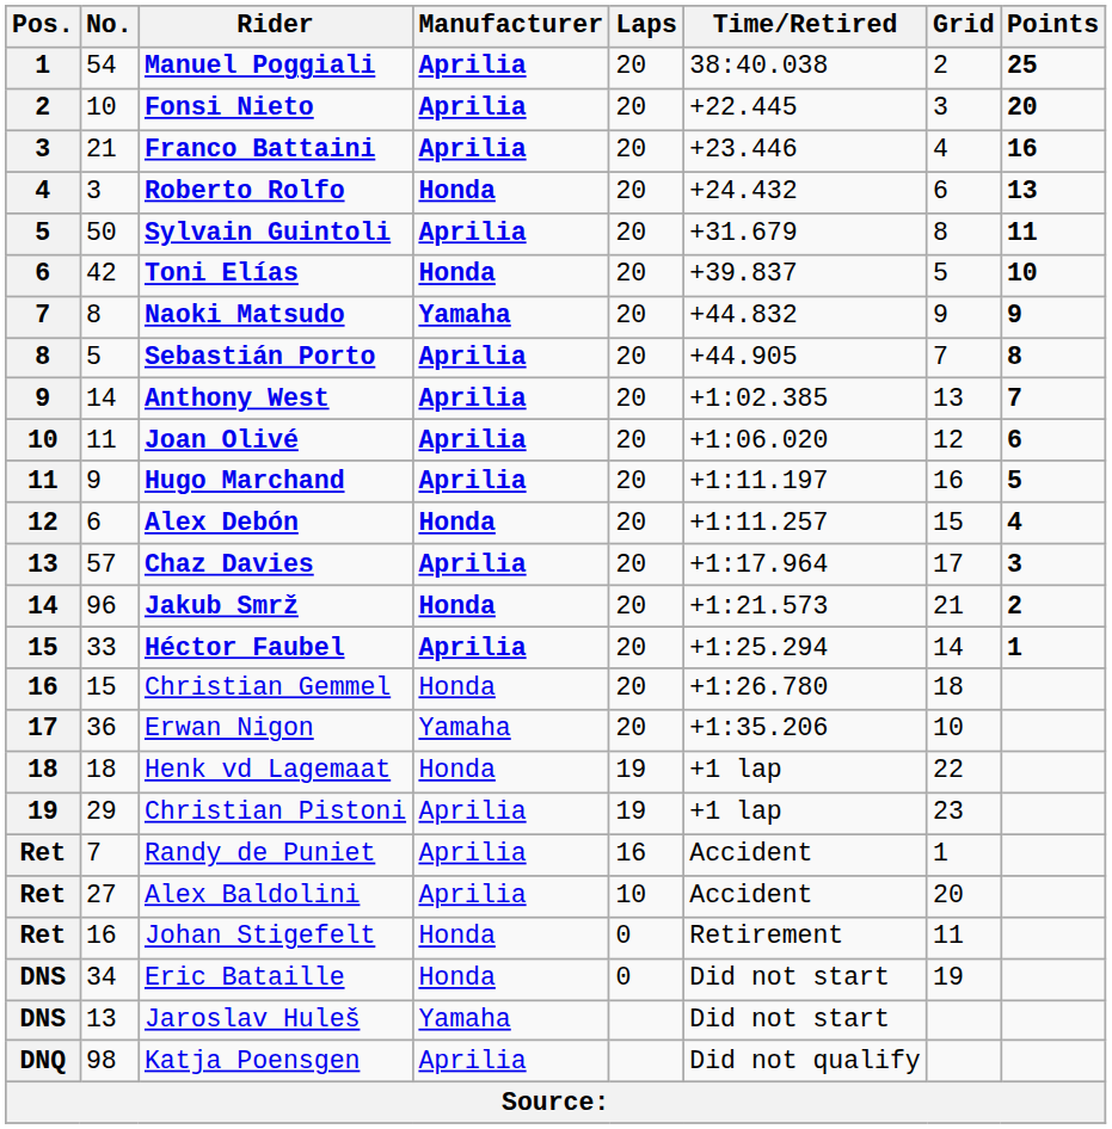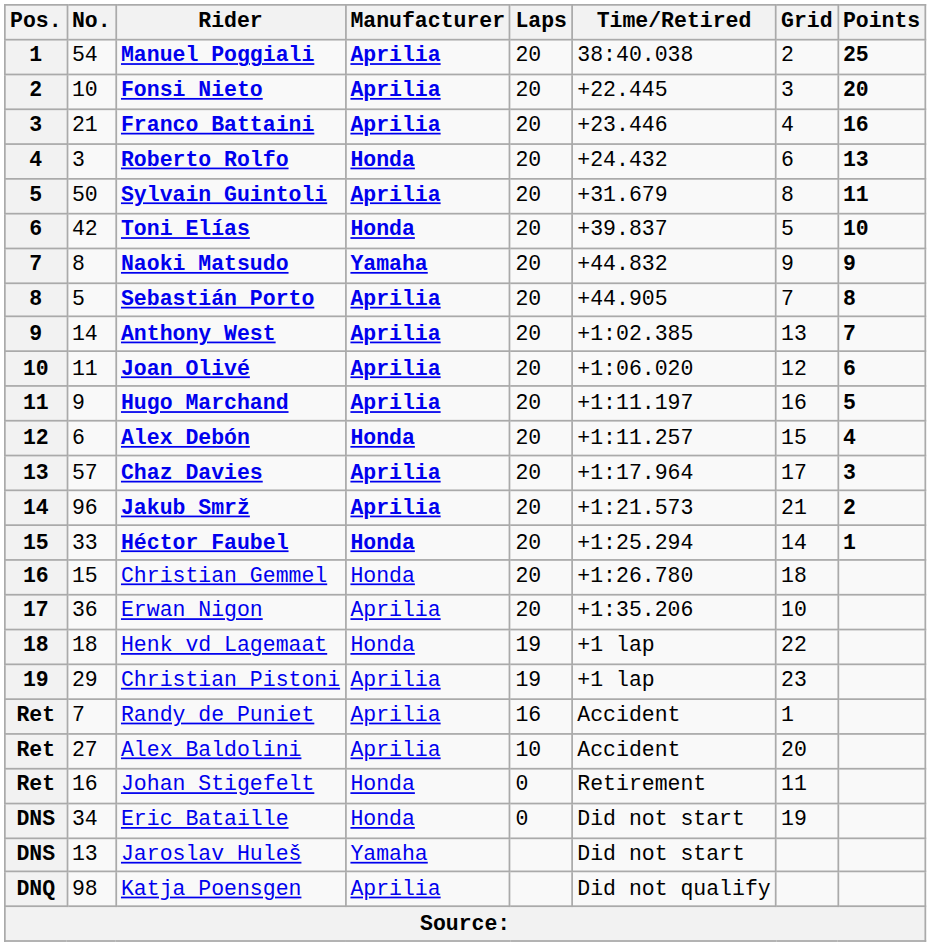 <table class="wikitable" style="font-size: 95%;">
 <tr>
 <th>Pos.</th>
 <th>No.</th>
 <th>Rider</th>
 <th>Manufacturer</th>
 <th>Laps</th>
 <th>Time/Retired</th>
 <th>Grid</th>
 <th>Points</th>
 </tr>
 <tr>
 <th>1</th>
 <td>54</td>
 <td> <strong><a href='#'>Manuel Poggiali</a></strong></td>
 <td><strong><a href='#'>Aprilia</a></strong></td>
 <td>20</td>
 <td>38:40.038</td>
 <td>2</td>
 <td><strong>25</strong></td>
 </tr>
 <tr>
 <th>2</th>
 <td>10</td>
 <td> <strong><a href='#'>Fonsi Nieto</a></strong></td>
 <td><strong><a href='#'>Aprilia</a></strong></td>
 <td>20</td>
 <td>+22.445</td>
 <td>3</td>
 <td><strong>20</strong></td>
 </tr>
 <tr>
 <th>3</th>
 <td>21</td>
 <td> <strong><a href='#'>Franco Battaini</a></strong></td>
 <td><strong><a href='#'>Aprilia</a></strong></td>
 <td>20</td>
 <td>+23.446</td>
 <td>4</td>
 <td><strong>16</strong></td>
 </tr>
 <tr>
 <th>4</th>
 <td>3</td>
 <td> <strong><a href='#'>Roberto Rolfo</a></strong></td>
 <td><strong><a href='#'>Honda</a></strong></td>
 <td>20</td>
 <td>+24.432</td>
 <td>6</td>
 <td><strong>13</strong></td>
 </tr>
 <tr>
 <th>5</th>
 <td>50</td>
 <td> <strong><a href='#'>Sylvain Guintoli</a></strong></td>
 <td><strong><a href='#'>Aprilia</a></strong></td>
 <td>20</td>
 <td>+31.679</td>
 <td>8</td>
 <td><strong>11</strong></td>
 </tr>
 <tr>
 <th>6</th>
 <td>42</td>
 <td> <strong><a href='#'>Toni Elías</a></strong></td>
 <td><strong><a href='#'>Honda</a></strong></td>
 <td>20</td>
 <td>+39.837</td>
 <td>5</td>
 <td><strong>10</strong></td>
 </tr>
 <tr>
 <th>7</th>
 <td>8</td>
 <td> <strong><a href='#'>Naoki Matsudo</a></strong></td>
 <td><strong><a href='#'>Yamaha</a></strong></td>
 <td>20</td>
 <td>+44.832</td>
 <td>9</td>
 <td><strong>9</strong></td>
 </tr>
 <tr>
 <th>8</th>
 <td>5</td>
 <td> <strong><a href='#'>Sebastián Porto</a></strong></td>
 <td><strong><a href='#'>Aprilia</a></strong></td>
 <td>20</td>
 <td>+44.905</td>
 <td>7</td>
 <td><strong>8</strong></td>
 </tr>
 <tr>
 <th>9</th>
 <td>14</td>
 <td> <strong><a href='#'>Anthony West</a></strong></td>
 <td><strong><a href='#'>Aprilia</a></strong></td>
 <td>20</td>
 <td>+1:02.385</td>
 <td>13</td>
 <td><strong>7</strong></td>
 </tr>
 <tr>
 <th>10</th>
 <td>11</td>
 <td> <strong><a href='#'>Joan Olivé</a></strong></td>
 <td><strong><a href='#'>Aprilia</a></strong></td>
 <td>20</td>
 <td>+1:06.020</td>
 <td>12</td>
 <td><strong>6</strong></td>
 </tr>
 <tr>
 <th>11</th>
 <td>9</td>
 <td> <strong><a href='#'>Hugo Marchand</a></strong></td>
 <td><strong><a href='#'>Aprilia</a></strong></td>
 <td>20</td>
 <td>+1:11.197</td>
 <td>16</td>
 <td><strong>5</strong></td>
 </tr>
 <tr>
 <th>12</th>
 <td>6</td>
 <td> <strong><a href='#'>Alex Debón</a></strong></td>
 <td><strong><a href='#'>Honda</a></strong></td>
 <td>20</td>
 <td>+1:11.257</td>
 <td>15</td>
 <td><strong>4</strong></td>
 </tr>
 <tr>
 <th>13</th>
 <td>57</td>
 <td> <strong><a href='#'>Chaz Davies</a></strong></td>
 <td><strong><a href='#'>Aprilia</a></strong></td>
 <td>20</td>
 <td>+1:17.964</td>
 <td>17</td>
 <td><strong>3</strong></td>
 </tr>
 <tr>
 <th>14</th>
 <td>96</td>
 <td> <strong><a href='#'>Jakub Smrž</a></strong></td>
-<td><strong><a href='#'>Honda</a></strong></td>
+<td><strong><a href='#'>Aprilia</a></strong></td>
 <td>20</td>
 <td>+1:21.573</td>
 <td>21</td>
 <td><strong>2</strong></td>
 </tr>
 <tr>
 <th>15</th>
 <td>33</td>
 <td> <strong><a href='#'>Héctor Faubel</a></strong></td>
-<td><strong><a href='#'>Aprilia</a></strong></td>
+<td><strong><a href='#'>Honda</a></strong></td>
 <td>20</td>
 <td>+1:25.294</td>
 <td>14</td>
 <td><strong>1</strong></td>
 </tr>
 <tr>
 <th>16</th>
 <td>15</td>
 <td> <a href='#'>Christian Gemmel</a></td>
 <td><a href='#'>Honda</a></td>
 <td>20</td>
 <td>+1:26.780</td>
 <td>18</td>
 <td></td>
 </tr>
 <tr>
 <th>17</th>
 <td>36</td>
 <td> <a href='#'>Erwan Nigon</a></td>
-<td><a href='#'>Yamaha</a></td>
+<td><a href='#'>Aprilia</a></td>
 <td>20</td>
 <td>+1:35.206</td>
 <td>10</td>
 <td></td>
 </tr>
 <tr>
 <th>18</th>
 <td>18</td>
 <td> <a href='#'>Henk vd Lagemaat</a></td>
 <td><a href='#'>Honda</a></td>
 <td>19</td>
 <td>+1 lap</td>
 <td>22</td>
 <td></td>
 </tr>
 <tr>
 <th>19</th>
 <td>29</td>
 <td> <a href='#'>Christian Pistoni</a></td>
 <td><a href='#'>Aprilia</a></td>
 <td>19</td>
 <td>+1 lap</td>
 <td>23</td>
 <td></td>
 </tr>
 <tr>
 <th>Ret</th>
 <td>7</td>
 <td> <a href='#'>Randy de Puniet</a></td>
 <td><a href='#'>Aprilia</a></td>
 <td>16</td>
 <td>Accident</td>
 <td>1</td>
 <td></td>
 </tr>
 <tr>
 <th>Ret</th>
 <td>27</td>
 <td> <a href='#'>Alex Baldolini</a></td>
 <td><a href='#'>Aprilia</a></td>
 <td>10</td>
 <td>Accident</td>
 <td>20</td>
 <td></td>
 </tr>
 <tr>
 <th>Ret</th>
 <td>16</td>
 <td> <a href='#'>Johan Stigefelt</a></td>
 <td><a href='#'>Honda</a></td>
 <td>0</td>
 <td>Retirement</td>
 <td>11</td>
 <td></td>
 </tr>
 <tr>
 <th>DNS</th>
 <td>34</td>
 <td> <a href='#'>Eric Bataille</a></td>
 <td><a href='#'>Honda</a></td>
 <td>0</td>
 <td>Did not start</td>
 <td>19</td>
 <td></td>
 </tr>
 <tr>
 <th>DNS</th>
 <td>13</td>
 <td> <a href='#'>Jaroslav Huleš</a></td>
 <td><a href='#'>Yamaha</a></td>
 <td></td>
 <td>Did not start</td>
 <td></td>
 <td></td>
 </tr>
 <tr>
 <th>DNQ</th>
 <td>98</td>
 <td> <a href='#'>Katja Poensgen</a></td>
 <td><a href='#'>Aprilia</a></td>
 <td></td>
 <td>Did not qualify</td>
 <td></td>
 <td></td>
 </tr>
 <tr>
 <th colspan=8>Source: </th>
 </tr>
 </table>
